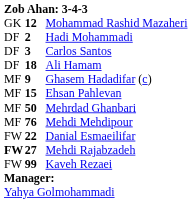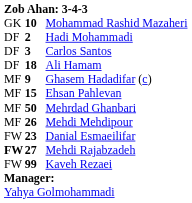 <table style="font-size: 90%" cellspacing="0" cellpadding="0">
 <tr>
 <td colspan="4"><strong>Zob Ahan: 3-4-3</strong></td>
 </tr>
 <tr>
 <th width=25></th>
 <th width=25></th>
 </tr>
 <tr>
 <td>GK</td>
-<td><strong>12</strong></td>
+<td><strong>10</strong></td>
 <td> <a href='#'>Mohammad Rashid Mazaheri</a></td>
 </tr>
 <tr>
 <td>DF</td>
 <td><strong>2</strong></td>
 <td> <a href='#'>Hadi Mohammadi</a></td>
 </tr>
 <tr>
 <td>DF</td>
 <td><strong>3</strong></td>
 <td> <a href='#'>Carlos Santos</a></td>
 </tr>
 <tr>
 <td>DF</td>
 <td><strong>18</strong></td>
 <td> <a href='#'>Ali Hamam</a></td>
 </tr>
 <tr>
 <td>MF</td>
 <td><strong>9</strong></td>
 <td> <a href='#'>Ghasem Hadadifar</a> (<a href='#'>c</a>)</td>
 </tr>
 <tr>
 <td>MF</td>
 <td><strong>15</strong></td>
 <td> <a href='#'>Ehsan Pahlevan</a></td>
 </tr>
 <tr>
 <td>MF</td>
 <td><strong>50</strong></td>
 <td> <a href='#'>Mehrdad Ghanbari</a></td>
 </tr>
 <tr>
 <td>MF</td>
-<td><strong>76</strong></td>
+<td><strong>26</strong></td>
 <td> <a href='#'>Mehdi Mehdipour</a></td>
 </tr>
 <tr>
 <td>FW</td>
-<td><strong>22</strong></td>
+<td><strong>23</strong></td>
 <td> <a href='#'>Danial Esmaeilifar</a></td>
 </tr>
 <tr>
 <td><strong>FW</strong></td>
 <td><strong>27</strong></td>
 <td> <a href='#'>Mehdi Rajabzadeh</a></td>
 </tr>
 <tr>
 <td>FW</td>
 <td><strong>99</strong></td>
 <td> <a href='#'>Kaveh Rezaei</a></td>
 </tr>
 <tr>
 <td colspan=3><strong>Manager:</strong></td>
 </tr>
 <tr>
 <td colspan=4> <a href='#'>Yahya Golmohammadi</a></td>
 </tr>
 <tr>
 </tr>
 </table>
